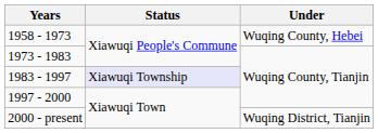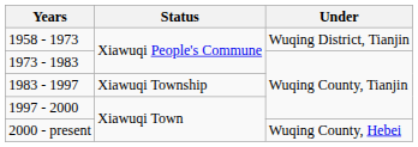 <table class="wikitable">
 <tr>
 <th>Years</th>
 <th>Status</th>
 <th>Under</th>
 </tr>
 <tr>
 <td>1958 - 1973</td>
 <td rowspan="2">Xiawuqi <a href='#'>People's Commune</a></td>
-<td>Wuqing County, <a href='#'>Hebei</a></td>
+<td>Wuqing District, Tianjin</td>
 </tr>
 <tr>
 <td>1973 - 1983</td>
 <td rowspan="3">Wuqing County, Tianjin</td>
 </tr>
 <tr>
 <td>1983 - 1997</td>
-<td style="background: lavender;">Xiawuqi Township</td>
+<td>Xiawuqi Township</td>
 </tr>
 <tr>
 <td>1997 - 2000</td>
 <td rowspan="2">Xiawuqi Town</td>
 </tr>
 <tr>
 <td>2000 - present</td>
-<td>Wuqing District, Tianjin</td>
+<td>Wuqing County, <a href='#'>Hebei</a></td>
 </tr>
 </table>
